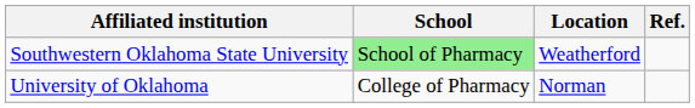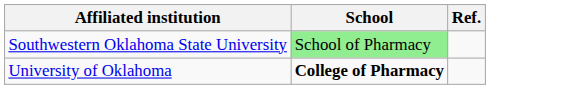 <table class="wikitable sortable">
 <tr>
 <th>Affiliated institution</th>
 <th>School</th>
-<th>Location</th>
 <th>Ref.</th>
 </tr>
 <tr>
 <td><a href='#'>Southwestern Oklahoma State University</a></td>
 <td style="background: lightgreen;">School of Pharmacy</td>
-<td><a href='#'>Weatherford</a></td>
 <td></td>
 </tr>
 <tr>
 <td><a href='#'>University of Oklahoma</a></td>
-<td>College of Pharmacy</td>
-<td><a href='#'>Norman</a></td>
+<td><strong>College of Pharmacy</strong></td>
 <td></td>
 </tr>
 </table>
